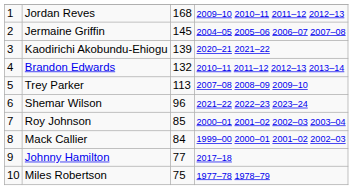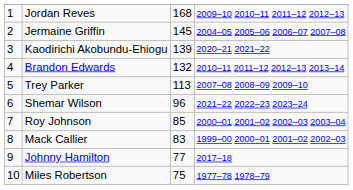 <table class="wikitable">
 <tr>
 </tr>
 <tr>
 <td>1</td>
 <td>Jordan Reves</td>
 <td>168</td>
 <td style="font-size:80%;"><a href='#'>2009–10</a> <a href='#'>2010–11</a> <a href='#'>2011–12</a> <a href='#'>2012–13</a></td>
 </tr>
 <tr>
 <td>2</td>
 <td>Jermaine Griffin</td>
 <td>145</td>
 <td style="font-size:80%;"><a href='#'>2004–05</a> <a href='#'>2005–06</a> <a href='#'>2006–07</a> <a href='#'>2007–08</a></td>
 </tr>
 <tr>
 <td>3</td>
 <td>Kaodirichi Akobundu-Ehiogu</td>
 <td>139</td>
 <td style="font-size:80%;"><a href='#'>2020–21</a> <a href='#'>2021–22</a></td>
 </tr>
 <tr>
 <td>4</td>
 <td><a href='#'>Brandon Edwards</a></td>
 <td>132</td>
 <td style="font-size:80%;"><a href='#'>2010–11</a> <a href='#'>2011–12</a> <a href='#'>2012–13</a> <a href='#'>2013–14</a></td>
 </tr>
 <tr>
 <td>5</td>
 <td>Trey Parker</td>
 <td>113</td>
 <td style="font-size:80%;"><a href='#'>2007–08</a> <a href='#'>2008–09</a> <a href='#'>2009–10</a></td>
 </tr>
 <tr>
 <td>6</td>
 <td>Shemar Wilson</td>
 <td>96</td>
 <td style="font-size:80%;"><a href='#'>2021–22</a> <a href='#'>2022–23</a> <a href='#'>2023–24</a></td>
 </tr>
 <tr>
 <td>7</td>
 <td>Roy Johnson</td>
 <td>85</td>
 <td style="font-size:80%;"><a href='#'>2000–01</a> <a href='#'>2001–02</a> <a href='#'>2002–03</a> <a href='#'>2003–04</a></td>
 </tr>
 <tr>
 <td>8</td>
 <td>Mack Callier</td>
-<td>84</td>
+<td>83</td>
 <td style="font-size:80%;"><a href='#'>1999–00</a> <a href='#'>2000–01</a> <a href='#'>2001–02</a> <a href='#'>2002–03</a></td>
 </tr>
 <tr>
 <td>9</td>
 <td><a href='#'>Johnny Hamilton</a></td>
 <td>77</td>
 <td style="font-size:80%;"><a href='#'>2017–18</a></td>
 </tr>
 <tr>
 <td>10</td>
 <td>Miles Robertson</td>
 <td>75</td>
 <td style="font-size:80%;"><a href='#'>1977–78</a> <a href='#'>1978–79</a></td>
 </tr>
 </table>
